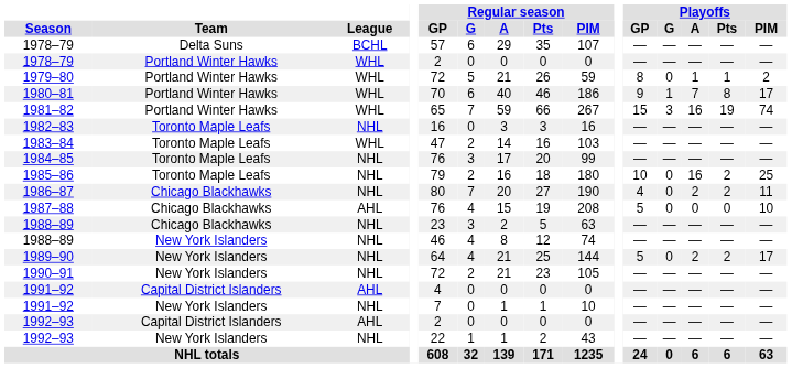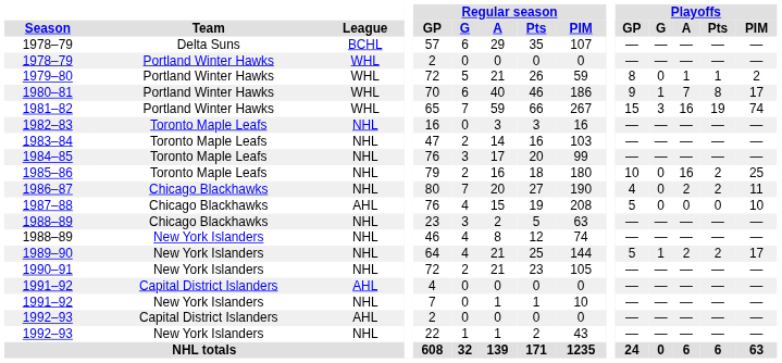 <table border="0" cellpadding="1" cellspacing="0" style="text-align:center; width:60em">
 <tr bgcolor="#e0e0e0">
 <th colspan="3" bgcolor="#ffffff"> </th>
 <th rowspan="99" bgcolor="#ffffff"> </th>
 <th colspan="5"><a href='#'>Regular season</a></th>
 <th rowspan="99" bgcolor="#ffffff"> </th>
 <th colspan="5"><a href='#'>Playoffs</a></th>
 </tr>
 <tr bgcolor="#e0e0e0">
 <th><a href='#'>Season</a></th>
 <th>Team</th>
 <th>League</th>
 <th>GP</th>
 <th><a href='#'>G</a></th>
 <th><a href='#'>A</a></th>
 <th><a href='#'>Pts</a></th>
 <th><a href='#'>PIM</a></th>
 <th>GP</th>
 <th>G</th>
 <th>A</th>
 <th>Pts</th>
 <th>PIM</th>
 </tr>
 <tr>
 <td>1978–79</td>
 <td>Delta Suns</td>
 <td><a href='#'>BCHL</a></td>
 <td>57</td>
 <td>6</td>
 <td>29</td>
 <td>35</td>
 <td>107</td>
 <td>—</td>
 <td>—</td>
 <td>—</td>
 <td>—</td>
 <td>—</td>
 </tr>
 <tr style="background:#f0f0f0;">
 <td><a href='#'>1978–79</a></td>
 <td><a href='#'>Portland Winter Hawks</a></td>
 <td><a href='#'>WHL</a></td>
 <td>2</td>
 <td>0</td>
 <td>0</td>
 <td>0</td>
 <td>0</td>
 <td>—</td>
 <td>—</td>
 <td>—</td>
 <td>—</td>
 <td>—</td>
 </tr>
 <tr>
 <td><a href='#'>1979–80</a></td>
 <td>Portland Winter Hawks</td>
 <td>WHL</td>
 <td>72</td>
 <td>5</td>
 <td>21</td>
 <td>26</td>
 <td>59</td>
 <td>8</td>
 <td>0</td>
 <td>1</td>
 <td>1</td>
 <td>2</td>
 </tr>
 <tr style="background:#f0f0f0;">
 <td><a href='#'>1980–81</a></td>
 <td>Portland Winter Hawks</td>
 <td>WHL</td>
 <td>70</td>
 <td>6</td>
 <td>40</td>
 <td>46</td>
 <td>186</td>
 <td>9</td>
 <td>1</td>
 <td>7</td>
 <td>8</td>
 <td>17</td>
 </tr>
 <tr>
 <td><a href='#'>1981–82</a></td>
 <td>Portland Winter Hawks</td>
 <td>WHL</td>
 <td>65</td>
 <td>7</td>
 <td>59</td>
 <td>66</td>
 <td>267</td>
 <td>15</td>
 <td>3</td>
 <td>16</td>
 <td>19</td>
 <td>74</td>
 </tr>
 <tr style="background:#f0f0f0;">
 <td><a href='#'>1982–83</a></td>
 <td><a href='#'>Toronto Maple Leafs</a></td>
 <td><a href='#'>NHL</a></td>
 <td>16</td>
 <td>0</td>
 <td>3</td>
 <td>3</td>
 <td>16</td>
 <td>—</td>
 <td>—</td>
 <td>—</td>
 <td>—</td>
 <td>—</td>
 </tr>
 <tr>
 <td><a href='#'>1983–84</a></td>
 <td>Toronto Maple Leafs</td>
-<td>WHL</td>
+<td>NHL</td>
 <td>47</td>
 <td>2</td>
 <td>14</td>
 <td>16</td>
 <td>103</td>
 <td>—</td>
 <td>—</td>
 <td>—</td>
 <td>—</td>
 <td>—</td>
 </tr>
 <tr style="background:#f0f0f0;">
 <td><a href='#'>1984–85</a></td>
 <td>Toronto Maple Leafs</td>
 <td>NHL</td>
 <td>76</td>
 <td>3</td>
 <td>17</td>
 <td>20</td>
 <td>99</td>
 <td>—</td>
 <td>—</td>
 <td>—</td>
 <td>—</td>
 <td>—</td>
 </tr>
 <tr>
 <td><a href='#'>1985–86</a></td>
 <td>Toronto Maple Leafs</td>
 <td>NHL</td>
 <td>79</td>
 <td>2</td>
 <td>16</td>
 <td>18</td>
 <td>180</td>
 <td>10</td>
 <td>0</td>
 <td>16</td>
 <td>2</td>
 <td>25</td>
 </tr>
 <tr style="background:#f0f0f0;">
 <td><a href='#'>1986–87</a></td>
 <td><a href='#'>Chicago Blackhawks</a></td>
 <td>NHL</td>
 <td>80</td>
 <td>7</td>
 <td>20</td>
 <td>27</td>
 <td>190</td>
 <td>4</td>
 <td>0</td>
 <td>2</td>
 <td>2</td>
 <td>11</td>
 </tr>
 <tr>
 <td><a href='#'>1987–88</a></td>
 <td>Chicago Blackhawks</td>
 <td>AHL</td>
 <td>76</td>
 <td>4</td>
 <td>15</td>
 <td>19</td>
 <td>208</td>
 <td>5</td>
 <td>0</td>
 <td>0</td>
 <td>0</td>
 <td>10</td>
 </tr>
 <tr style="background:#f0f0f0;">
 <td><a href='#'>1988–89</a></td>
 <td>Chicago Blackhawks</td>
 <td>NHL</td>
 <td>23</td>
 <td>3</td>
 <td>2</td>
 <td>5</td>
 <td>63</td>
 <td>—</td>
 <td>—</td>
 <td>—</td>
 <td>—</td>
 <td>—</td>
 </tr>
 <tr>
 <td>1988–89</td>
 <td><a href='#'>New York Islanders</a></td>
 <td>NHL</td>
 <td>46</td>
 <td>4</td>
 <td>8</td>
 <td>12</td>
 <td>74</td>
 <td>—</td>
 <td>—</td>
 <td>—</td>
 <td>—</td>
 <td>—</td>
 </tr>
 <tr style="background:#f0f0f0;">
 <td><a href='#'>1989–90</a></td>
 <td>New York Islanders</td>
 <td>NHL</td>
 <td>64</td>
 <td>4</td>
 <td>21</td>
 <td>25</td>
 <td>144</td>
 <td>5</td>
-<td>0</td>
+<td>1</td>
 <td>2</td>
 <td>2</td>
 <td>17</td>
 </tr>
 <tr>
 <td><a href='#'>1990–91</a></td>
 <td>New York Islanders</td>
 <td>NHL</td>
 <td>72</td>
 <td>2</td>
 <td>21</td>
 <td>23</td>
 <td>105</td>
 <td>—</td>
 <td>—</td>
 <td>—</td>
 <td>—</td>
 <td>—</td>
 </tr>
 <tr style="background:#f0f0f0;">
 <td><a href='#'>1991–92</a></td>
 <td><a href='#'>Capital District Islanders</a></td>
 <td><a href='#'>AHL</a></td>
 <td>4</td>
 <td>0</td>
 <td>0</td>
 <td>0</td>
 <td>0</td>
 <td>—</td>
 <td>—</td>
 <td>—</td>
 <td>—</td>
 <td>—</td>
 </tr>
 <tr>
 <td><a href='#'>1991–92</a></td>
 <td>New York Islanders</td>
 <td>NHL</td>
 <td>7</td>
 <td>0</td>
 <td>1</td>
 <td>1</td>
 <td>10</td>
 <td>—</td>
 <td>—</td>
 <td>—</td>
 <td>—</td>
 <td>—</td>
 </tr>
 <tr style="background:#f0f0f0;">
 <td><a href='#'>1992–93</a></td>
 <td>Capital District Islanders</td>
 <td>AHL</td>
 <td>2</td>
 <td>0</td>
 <td>0</td>
 <td>0</td>
 <td>0</td>
 <td>—</td>
 <td>—</td>
 <td>—</td>
 <td>—</td>
 <td>—</td>
 </tr>
 <tr>
 <td><a href='#'>1992–93</a></td>
 <td>New York Islanders</td>
 <td>NHL</td>
 <td>22</td>
 <td>1</td>
 <td>1</td>
 <td>2</td>
 <td>43</td>
 <td>—</td>
 <td>—</td>
 <td>—</td>
 <td>—</td>
 <td>—</td>
 </tr>
 <tr style="background:#e0e0e0;">
 <th colspan="3">NHL totals</th>
 <th>608</th>
 <th>32</th>
 <th>139</th>
 <th>171</th>
 <th>1235</th>
 <th>24</th>
 <th>0</th>
 <th>6</th>
 <th>6</th>
 <th>63</th>
 </tr>
 </table>
